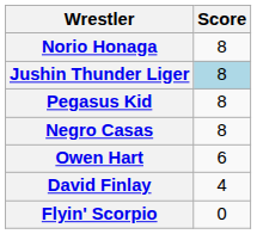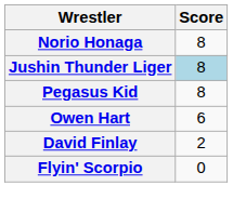 <table class="wikitable" style="margin: 1em auto 1em auto;text-align:center">
 <tr>
 <th>Wrestler</th>
 <th>Score</th>
 </tr>
 <tr>
 <th><a href='#'>Norio Honaga</a></th>
 <td>8</td>
 </tr>
 <tr>
 <th><a href='#'>Jushin Thunder Liger</a></th>
 <td style="background: lightblue;">8</td>
 </tr>
 <tr>
 <th><a href='#'>Pegasus Kid</a></th>
 <td>8</td>
 </tr>
 <tr>
-<th><a href='#'>Negro Casas</a></th>
-<td>8</td>
-</tr>
-<tr>
 <th><a href='#'>Owen Hart</a></th>
 <td>6</td>
 </tr>
 <tr>
 <th><a href='#'>David Finlay</a></th>
-<td>4</td>
+<td>2</td>
 </tr>
 <tr>
 <th><a href='#'>Flyin' Scorpio</a></th>
 <td>0</td>
 </tr>
 </table>
